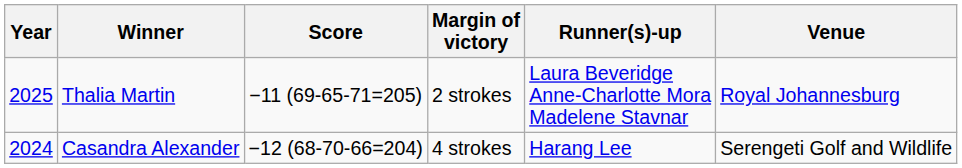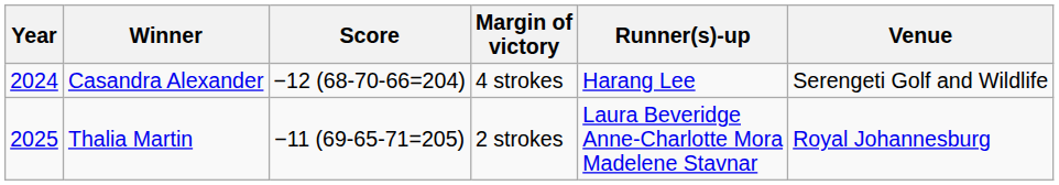 <table class=wikitable style="font-size:95%">
 <tr>
 <th>Year</th>
 <th>Winner</th>
 <th>Score</th>
 <th>Margin of<br>victory</th>
 <th>Runner(s)-up</th>
 <th>Venue</th>
 </tr>
 <tr>
+<td><a href='#'>2024</a></td>
+<td> <a href='#'>Casandra Alexander</a></td>
+<td align=center>−12 (68-70-66=204)</td>
+<td>4 strokes</td>
+<td> <a href='#'>Harang Lee</a></td>
+<td>Serengeti Golf and Wildlife</td>
+</tr>
+<tr>
 <td><a href='#'>2025</a></td>
 <td> <a href='#'>Thalia Martin</a></td>
 <td align=center>−11 (69-65-71=205)</td>
 <td>2 strokes</td>
 <td> <a href='#'>Laura Beveridge</a><br> <a href='#'>Anne-Charlotte Mora</a><br> <a href='#'>Madelene Stavnar</a></td>
 <td><a href='#'>Royal Johannesburg</a></td>
 </tr>
-<tr>
-<td><a href='#'>2024</a></td>
-<td> <a href='#'>Casandra Alexander</a></td>
-<td align=center>−12 (68-70-66=204)</td>
-<td>4 strokes</td>
-<td> <a href='#'>Harang Lee</a></td>
-<td>Serengeti Golf and Wildlife</td>
-</tr>
 </table>
